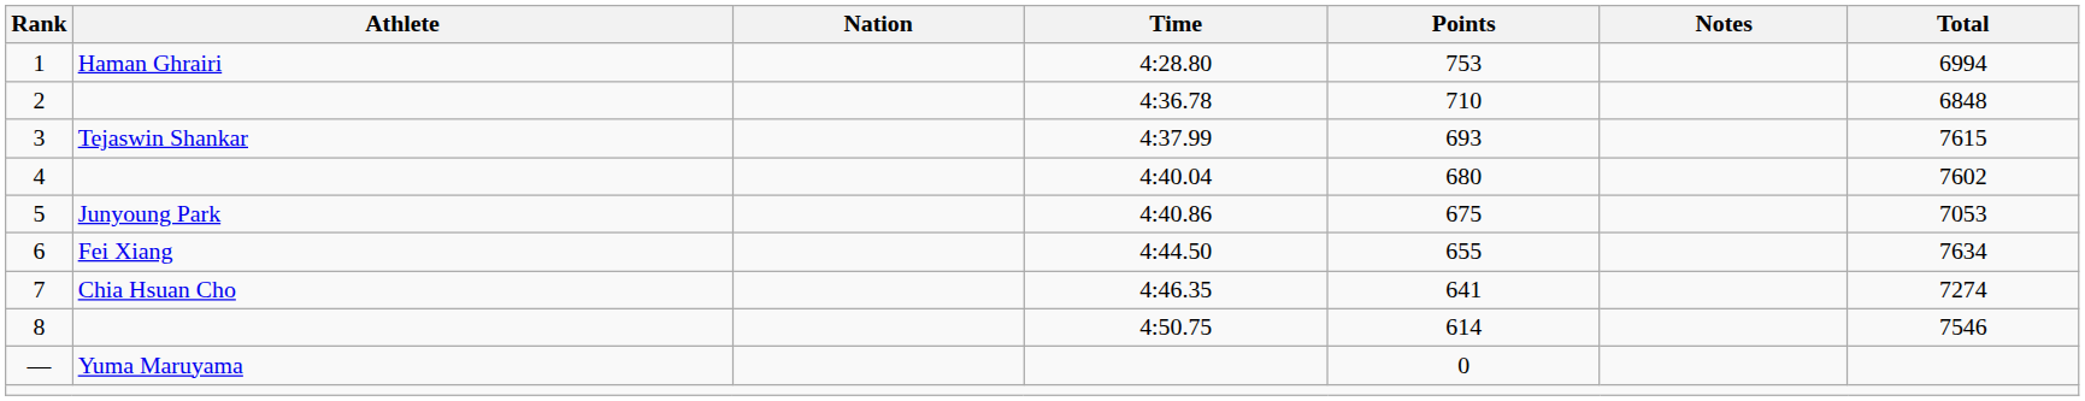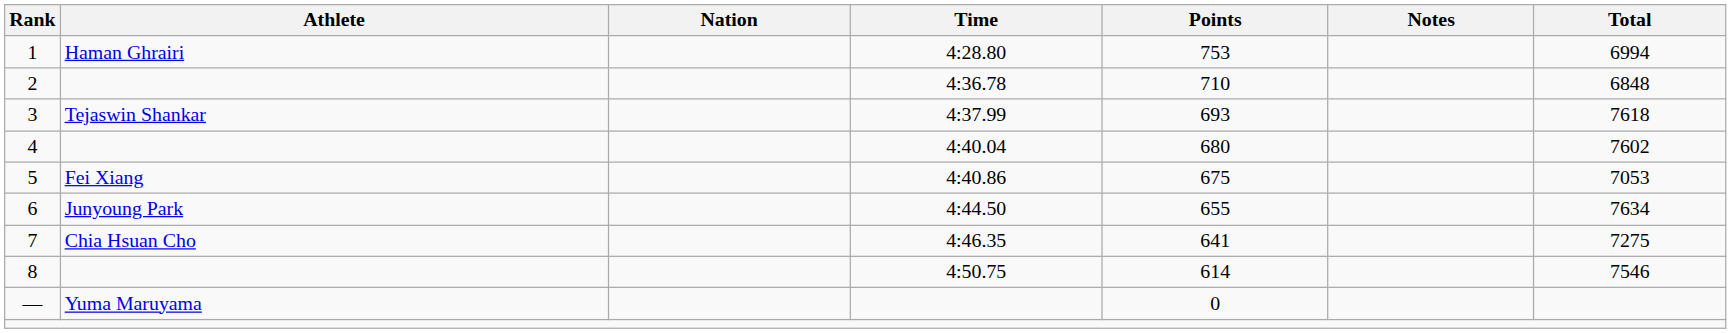 <table class="wikitable sortable" style="text-align:center;width: 70%;">
 <tr>
 <th scope="col" style="width: 10px;">Rank</th>
 <th scope="col">Athlete</th>
 <th scope="col">Nation</th>
 <th scope="col">Time</th>
 <th scope="col">Points</th>
 <th scope="col">Notes</th>
 <th scope="col">Total</th>
 </tr>
 <tr>
 <td>1</td>
 <td align="left"><a href='#'>Haman Ghrairi</a></td>
 <td align="left"></td>
 <td>4:28.80</td>
 <td>753</td>
 <td></td>
 <td>6994</td>
 </tr>
 <tr>
 <td>2</td>
 <td align=left></td>
 <td align=left></td>
 <td>4:36.78</td>
 <td>710</td>
 <td></td>
 <td>6848</td>
 </tr>
 <tr>
 <td>3</td>
 <td align="left"><a href='#'>Tejaswin Shankar</a></td>
 <td align="left"></td>
 <td>4:37.99</td>
 <td>693</td>
 <td></td>
-<td>7615</td>
+<td>7618</td>
 </tr>
 <tr>
 <td>4</td>
 <td align="left"></td>
 <td align="left"></td>
 <td>4:40.04</td>
 <td>680</td>
 <td></td>
 <td>7602</td>
 </tr>
 <tr>
 <td>5</td>
-<td align="left"><a href='#'>Junyoung Park</a></td>
+<td align=left><a href='#'>Fei Xiang</a></td>
 <td align="left"></td>
 <td>4:40.86</td>
 <td>675</td>
 <td></td>
 <td>7053</td>
 </tr>
 <tr>
 <td>6</td>
-<td align=left><a href='#'>Fei Xiang</a></td>
+<td align="left"><a href='#'>Junyoung Park</a></td>
 <td align=left></td>
 <td>4:44.50</td>
 <td>655</td>
 <td></td>
 <td>7634</td>
 </tr>
 <tr>
 <td>7</td>
 <td align="left"><a href='#'>Chia Hsuan Cho</a></td>
 <td align="left"></td>
 <td>4:46.35</td>
 <td>641</td>
 <td></td>
-<td>7274</td>
+<td>7275</td>
 </tr>
 <tr>
 <td>8</td>
 <td align=left></td>
 <td align=left></td>
 <td>4:50.75</td>
 <td>614</td>
 <td></td>
 <td>7546</td>
 </tr>
 <tr>
 <td>—</td>
 <td align="left"><a href='#'>Yuma Maruyama</a></td>
 <td align="left"></td>
 <td></td>
 <td>0</td>
 <td></td>
 <td></td>
 </tr>
 <tr class="sortbottom">
 <td colspan="7"></td>
 </tr>
 </table>
